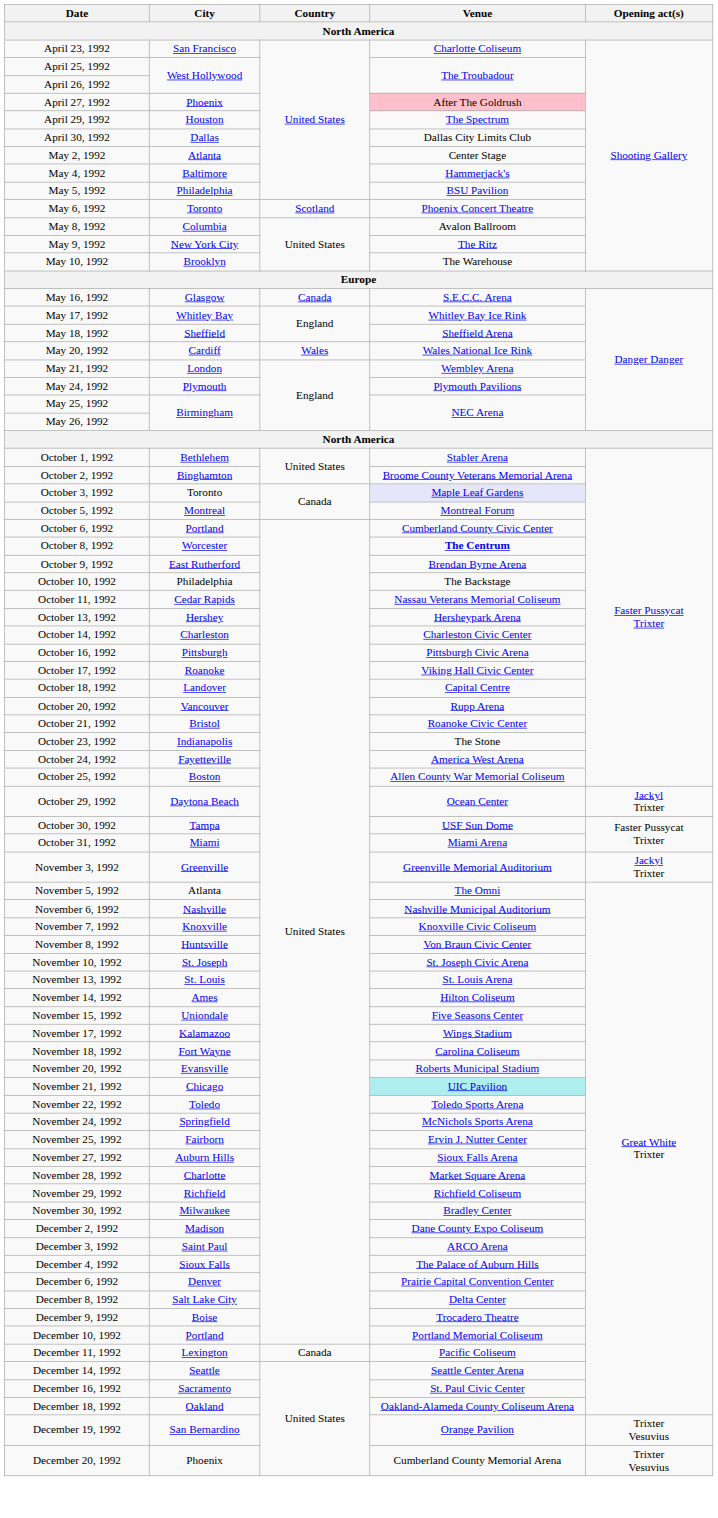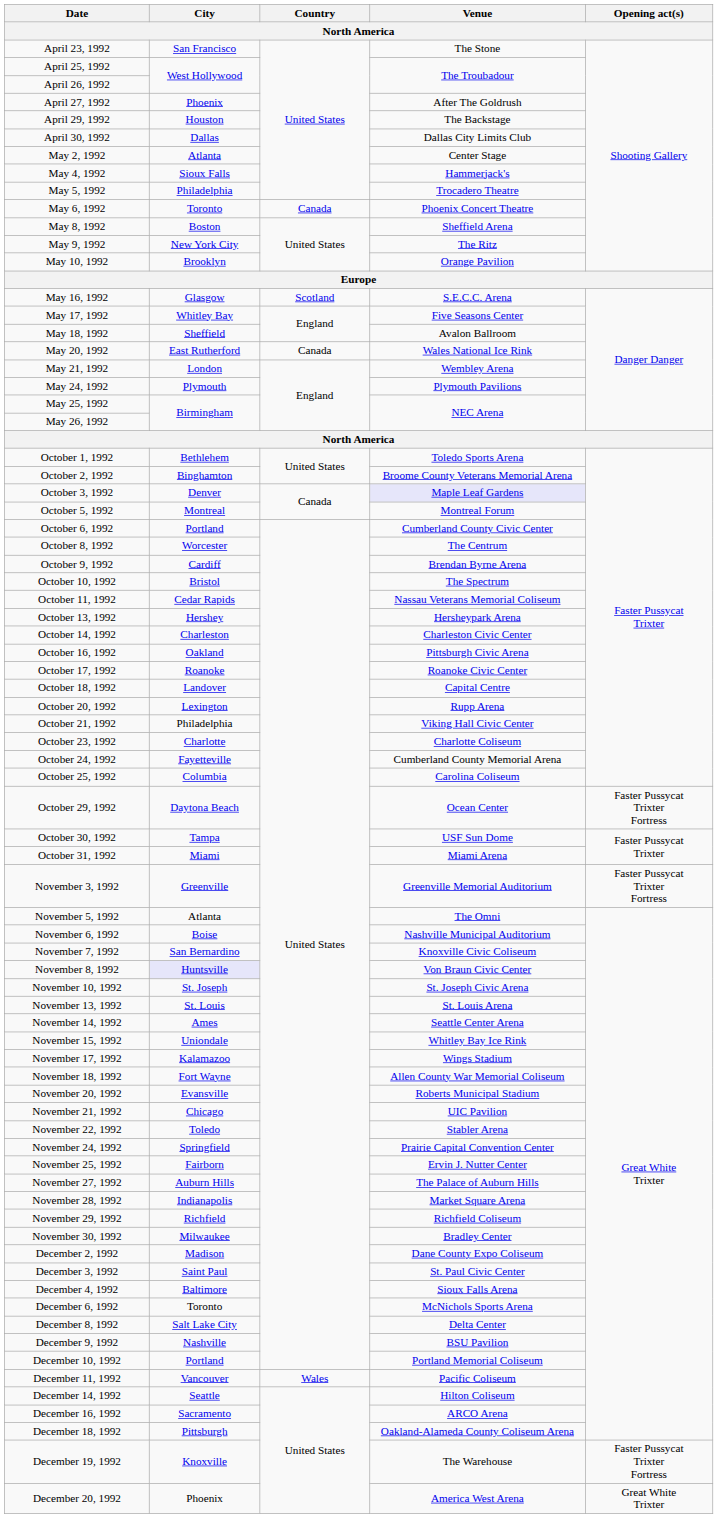 <table class="wikitable" style="text-align:center;">
 <tr>
 <th width="200">Date</th>
 <th width="150">City</th>
 <th width="150">Country</th>
 <th width="300">Venue</th>
 <th width="175">Opening act(s)</th>
 </tr>
 <tr>
 <th colspan="5">North America</th>
 </tr>
 <tr>
 <td>April 23, 1992</td>
 <td><a href='#'>San Francisco</a></td>
 <td rowspan="9"><a href='#'>United States</a></td>
-<td><a href='#'>Charlotte Coliseum</a></td>
+<td>The Stone</td>
 <td rowspan="13"><a href='#'>Shooting Gallery</a></td>
 </tr>
 <tr>
 <td>April 25, 1992</td>
 <td rowspan="2"><a href='#'>West Hollywood</a></td>
 <td rowspan="2"><a href='#'>The Troubadour</a></td>
 </tr>
 <tr>
 <td>April 26, 1992</td>
 </tr>
 <tr>
 <td>April 27, 1992</td>
 <td><a href='#'>Phoenix</a></td>
-<td style="background: pink;">After The Goldrush</td>
+<td>After The Goldrush</td>
 </tr>
 <tr>
 <td>April 29, 1992</td>
 <td><a href='#'>Houston</a></td>
-<td><a href='#'>The Spectrum</a></td>
+<td>The Backstage</td>
 </tr>
 <tr>
 <td>April 30, 1992</td>
 <td><a href='#'>Dallas</a></td>
 <td>Dallas City Limits Club</td>
 </tr>
 <tr>
 <td>May 2, 1992</td>
 <td><a href='#'>Atlanta</a></td>
 <td>Center Stage</td>
 </tr>
 <tr>
 <td>May 4, 1992</td>
-<td><a href='#'>Baltimore</a></td>
+<td><a href='#'>Sioux Falls</a></td>
 <td><a href='#'>Hammerjack's</a></td>
 </tr>
 <tr>
 <td>May 5, 1992</td>
 <td><a href='#'>Philadelphia</a></td>
-<td><a href='#'>BSU Pavilion</a></td>
+<td><a href='#'>Trocadero Theatre</a></td>
 </tr>
 <tr>
 <td>May 6, 1992</td>
 <td><a href='#'>Toronto</a></td>
-<td><a href='#'>Scotland</a></td>
+<td><a href='#'>Canada</a></td>
 <td><a href='#'>Phoenix Concert Theatre</a></td>
 </tr>
 <tr>
 <td>May 8, 1992</td>
-<td><a href='#'>Columbia</a></td>
+<td><a href='#'>Boston</a></td>
 <td rowspan="3">United States</td>
-<td>Avalon Ballroom</td>
+<td><a href='#'>Sheffield Arena</a></td>
 </tr>
 <tr>
 <td>May 9, 1992</td>
 <td><a href='#'>New York City</a></td>
 <td><a href='#'>The Ritz</a></td>
 </tr>
 <tr>
 <td>May 10, 1992</td>
 <td><a href='#'>Brooklyn</a></td>
-<td>The Warehouse</td>
+<td><a href='#'>Orange Pavilion</a></td>
 </tr>
 <tr>
 <th colspan="5">Europe</th>
 </tr>
 <tr>
 <td>May 16, 1992</td>
 <td><a href='#'>Glasgow</a></td>
-<td><a href='#'>Canada</a></td>
+<td><a href='#'>Scotland</a></td>
 <td><a href='#'>S.E.C.C. Arena</a></td>
 <td rowspan="8"><a href='#'>Danger Danger</a></td>
 </tr>
 <tr>
 <td>May 17, 1992</td>
 <td><a href='#'>Whitley Bay</a></td>
 <td rowspan="2">England</td>
-<td><a href='#'>Whitley Bay Ice Rink</a></td>
+<td><a href='#'>Five Seasons Center</a></td>
 </tr>
 <tr>
 <td>May 18, 1992</td>
 <td><a href='#'>Sheffield</a></td>
-<td><a href='#'>Sheffield Arena</a></td>
+<td>Avalon Ballroom</td>
 </tr>
 <tr>
 <td>May 20, 1992</td>
-<td><a href='#'>Cardiff</a></td>
-<td><a href='#'>Wales</a></td>
+<td><a href='#'>East Rutherford</a></td>
+<td>Canada</td>
 <td><a href='#'>Wales National Ice Rink</a></td>
 </tr>
 <tr>
 <td>May 21, 1992</td>
 <td><a href='#'>London</a></td>
 <td rowspan="4">England</td>
 <td><a href='#'>Wembley Arena</a></td>
 </tr>
 <tr>
 <td>May 24, 1992</td>
 <td><a href='#'>Plymouth</a></td>
 <td><a href='#'>Plymouth Pavilions</a></td>
 </tr>
 <tr>
 <td>May 25, 1992</td>
 <td rowspan="2"><a href='#'>Birmingham</a></td>
 <td rowspan="2"><a href='#'>NEC Arena</a></td>
 </tr>
 <tr>
 <td>May 26, 1992</td>
 </tr>
 <tr>
 <th colspan="5">North America</th>
 </tr>
 <tr>
 <td>October 1, 1992</td>
 <td><a href='#'>Bethlehem</a></td>
 <td rowspan="2">United States</td>
-<td><a href='#'>Stabler Arena</a></td>
+<td><a href='#'>Toledo Sports Arena</a></td>
 <td rowspan="19"><a href='#'>Faster Pussycat</a><br><a href='#'>Trixter</a></td>
 </tr>
 <tr>
 <td>October 2, 1992</td>
 <td><a href='#'>Binghamton</a></td>
 <td><a href='#'>Broome County Veterans Memorial Arena</a></td>
 </tr>
 <tr>
 <td>October 3, 1992</td>
-<td>Toronto</td>
+<td><a href='#'>Denver</a></td>
 <td rowspan="2">Canada</td>
 <td style="background: lavender;"><a href='#'>Maple Leaf Gardens</a></td>
 </tr>
 <tr>
 <td>October 5, 1992</td>
 <td><a href='#'>Montreal</a></td>
 <td><a href='#'>Montreal Forum</a></td>
 </tr>
 <tr>
 <td>October 6, 1992</td>
 <td><a href='#'>Portland</a></td>
 <td rowspan="45">United States</td>
 <td><a href='#'>Cumberland County Civic Center</a></td>
 </tr>
 <tr>
 <td>October 8, 1992</td>
 <td><a href='#'>Worcester</a></td>
-<td><strong><a href='#'>The Centrum</a></strong></td>
+<td><a href='#'>The Centrum</a></td>
 </tr>
 <tr>
 <td>October 9, 1992</td>
-<td><a href='#'>East Rutherford</a></td>
+<td><a href='#'>Cardiff</a></td>
 <td><a href='#'>Brendan Byrne Arena</a></td>
 </tr>
 <tr>
 <td>October 10, 1992</td>
-<td>Philadelphia</td>
-<td>The Backstage</td>
+<td><a href='#'>Bristol</a></td>
+<td><a href='#'>The Spectrum</a></td>
 </tr>
 <tr>
 <td>October 11, 1992</td>
 <td><a href='#'>Cedar Rapids</a></td>
 <td><a href='#'>Nassau Veterans Memorial Coliseum</a></td>
 </tr>
 <tr>
 <td>October 13, 1992</td>
 <td><a href='#'>Hershey</a></td>
 <td><a href='#'>Hersheypark Arena</a></td>
 </tr>
 <tr>
 <td>October 14, 1992</td>
 <td><a href='#'>Charleston</a></td>
 <td><a href='#'>Charleston Civic Center</a></td>
 </tr>
 <tr>
 <td>October 16, 1992</td>
-<td><a href='#'>Pittsburgh</a></td>
+<td><a href='#'>Oakland</a></td>
 <td><a href='#'>Pittsburgh Civic Arena</a></td>
 </tr>
 <tr>
 <td>October 17, 1992</td>
 <td><a href='#'>Roanoke</a></td>
-<td><a href='#'>Viking Hall Civic Center</a></td>
+<td><a href='#'>Roanoke Civic Center</a></td>
 </tr>
 <tr>
 <td>October 18, 1992</td>
 <td><a href='#'>Landover</a></td>
 <td><a href='#'>Capital Centre</a></td>
 </tr>
 <tr>
 <td>October 20, 1992</td>
-<td><a href='#'>Vancouver</a></td>
+<td><a href='#'>Lexington</a></td>
 <td><a href='#'>Rupp Arena</a></td>
 </tr>
 <tr>
 <td>October 21, 1992</td>
-<td><a href='#'>Bristol</a></td>
-<td><a href='#'>Roanoke Civic Center</a></td>
+<td>Philadelphia</td>
+<td><a href='#'>Viking Hall Civic Center</a></td>
 </tr>
 <tr>
 <td>October 23, 1992</td>
-<td><a href='#'>Indianapolis</a></td>
-<td>The Stone</td>
+<td><a href='#'>Charlotte</a></td>
+<td><a href='#'>Charlotte Coliseum</a></td>
 </tr>
 <tr>
 <td>October 24, 1992</td>
 <td><a href='#'>Fayetteville</a></td>
-<td><a href='#'>America West Arena</a></td>
+<td>Cumberland County Memorial Arena</td>
 </tr>
 <tr>
 <td>October 25, 1992</td>
-<td><a href='#'>Boston</a></td>
-<td><a href='#'>Allen County War Memorial Coliseum</a></td>
+<td><a href='#'>Columbia</a></td>
+<td><a href='#'>Carolina Coliseum</a></td>
 </tr>
 <tr>
 <td>October 29, 1992</td>
 <td><a href='#'>Daytona Beach</a></td>
 <td><a href='#'>Ocean Center</a></td>
-<td><a href='#'>Jackyl</a><br>Trixter</td>
+<td>Faster Pussycat<br>Trixter<br>Fortress</td>
 </tr>
 <tr>
 <td>October 30, 1992</td>
 <td><a href='#'>Tampa</a></td>
 <td><a href='#'>USF Sun Dome</a></td>
 <td rowspan="2">Faster Pussycat<br>Trixter</td>
 </tr>
 <tr>
 <td>October 31, 1992</td>
 <td><a href='#'>Miami</a></td>
 <td><a href='#'>Miami Arena</a></td>
 </tr>
 <tr>
 <td>November 3, 1992</td>
 <td><a href='#'>Greenville</a></td>
 <td><a href='#'>Greenville Memorial Auditorium</a></td>
-<td><a href='#'>Jackyl</a><br>Trixter</td>
+<td>Faster Pussycat<br>Trixter<br>Fortress</td>
 </tr>
 <tr>
 <td>November 5, 1992</td>
 <td>Atlanta</td>
 <td><a href='#'>The Omni</a></td>
 <td rowspan="30"><a href='#'>Great White</a><br>Trixter</td>
 </tr>
 <tr>
 <td>November 6, 1992</td>
-<td><a href='#'>Nashville</a></td>
+<td><a href='#'>Boise</a></td>
 <td><a href='#'>Nashville Municipal Auditorium</a></td>
 </tr>
 <tr>
 <td>November 7, 1992</td>
-<td><a href='#'>Knoxville</a></td>
+<td><a href='#'>San Bernardino</a></td>
 <td><a href='#'>Knoxville Civic Coliseum</a></td>
 </tr>
 <tr>
 <td>November 8, 1992</td>
-<td><a href='#'>Huntsville</a></td>
+<td style="background: lavender;"><a href='#'>Huntsville</a></td>
 <td><a href='#'>Von Braun Civic Center</a></td>
 </tr>
 <tr>
 <td>November 10, 1992</td>
 <td><a href='#'>St. Joseph</a></td>
 <td><a href='#'>St. Joseph Civic Arena</a></td>
 </tr>
 <tr>
 <td>November 13, 1992</td>
 <td><a href='#'>St. Louis</a></td>
 <td><a href='#'>St. Louis Arena</a></td>
 </tr>
 <tr>
 <td>November 14, 1992</td>
 <td><a href='#'>Ames</a></td>
-<td><a href='#'>Hilton Coliseum</a></td>
+<td><a href='#'>Seattle Center Arena</a></td>
 </tr>
 <tr>
 <td>November 15, 1992</td>
 <td><a href='#'>Uniondale</a></td>
-<td><a href='#'>Five Seasons Center</a></td>
+<td><a href='#'>Whitley Bay Ice Rink</a></td>
 </tr>
 <tr>
 <td>November 17, 1992</td>
 <td><a href='#'>Kalamazoo</a></td>
 <td><a href='#'>Wings Stadium</a></td>
 </tr>
 <tr>
 <td>November 18, 1992</td>
 <td><a href='#'>Fort Wayne</a></td>
-<td><a href='#'>Carolina Coliseum</a></td>
+<td><a href='#'>Allen County War Memorial Coliseum</a></td>
 </tr>
 <tr>
 <td>November 20, 1992</td>
 <td><a href='#'>Evansville</a></td>
 <td><a href='#'>Roberts Municipal Stadium</a></td>
 </tr>
 <tr>
 <td>November 21, 1992</td>
 <td><a href='#'>Chicago</a></td>
-<td style="background: paleturquoise;"><a href='#'>UIC Pavilion</a></td>
+<td><a href='#'>UIC Pavilion</a></td>
 </tr>
 <tr>
 <td>November 22, 1992</td>
 <td><a href='#'>Toledo</a></td>
-<td><a href='#'>Toledo Sports Arena</a></td>
+<td><a href='#'>Stabler Arena</a></td>
 </tr>
 <tr>
 <td>November 24, 1992</td>
 <td><a href='#'>Springfield</a></td>
-<td><a href='#'>McNichols Sports Arena</a></td>
+<td><a href='#'>Prairie Capital Convention Center</a></td>
 </tr>
 <tr>
 <td>November 25, 1992</td>
 <td><a href='#'>Fairborn</a></td>
 <td><a href='#'>Ervin J. Nutter Center</a></td>
 </tr>
 <tr>
 <td>November 27, 1992</td>
 <td><a href='#'>Auburn Hills</a></td>
-<td><a href='#'>Sioux Falls Arena</a></td>
+<td><a href='#'>The Palace of Auburn Hills</a></td>
 </tr>
 <tr>
 <td>November 28, 1992</td>
-<td><a href='#'>Charlotte</a></td>
+<td><a href='#'>Indianapolis</a></td>
 <td><a href='#'>Market Square Arena</a></td>
 </tr>
 <tr>
 <td>November 29, 1992</td>
 <td><a href='#'>Richfield</a></td>
 <td><a href='#'>Richfield Coliseum</a></td>
 </tr>
 <tr>
 <td>November 30, 1992</td>
 <td><a href='#'>Milwaukee</a></td>
 <td><a href='#'>Bradley Center</a></td>
 </tr>
 <tr>
 <td>December 2, 1992</td>
 <td><a href='#'>Madison</a></td>
 <td><a href='#'>Dane County Expo Coliseum</a></td>
 </tr>
 <tr>
 <td>December 3, 1992</td>
 <td><a href='#'>Saint Paul</a></td>
-<td><a href='#'>ARCO Arena</a></td>
+<td><a href='#'>St. Paul Civic Center</a></td>
 </tr>
 <tr>
 <td>December 4, 1992</td>
-<td><a href='#'>Sioux Falls</a></td>
-<td><a href='#'>The Palace of Auburn Hills</a></td>
+<td><a href='#'>Baltimore</a></td>
+<td><a href='#'>Sioux Falls Arena</a></td>
 </tr>
 <tr>
 <td>December 6, 1992</td>
-<td><a href='#'>Denver</a></td>
-<td><a href='#'>Prairie Capital Convention Center</a></td>
+<td>Toronto</td>
+<td><a href='#'>McNichols Sports Arena</a></td>
 </tr>
 <tr>
 <td>December 8, 1992</td>
 <td><a href='#'>Salt Lake City</a></td>
 <td><a href='#'>Delta Center</a></td>
 </tr>
 <tr>
 <td>December 9, 1992</td>
-<td><a href='#'>Boise</a></td>
-<td><a href='#'>Trocadero Theatre</a></td>
+<td><a href='#'>Nashville</a></td>
+<td><a href='#'>BSU Pavilion</a></td>
 </tr>
 <tr>
 <td>December 10, 1992</td>
 <td><a href='#'>Portland</a></td>
 <td><a href='#'>Portland Memorial Coliseum</a></td>
 </tr>
 <tr>
 <td>December 11, 1992</td>
-<td><a href='#'>Lexington</a></td>
-<td>Canada</td>
+<td><a href='#'>Vancouver</a></td>
+<td><a href='#'>Wales</a></td>
 <td><a href='#'>Pacific Coliseum</a></td>
 </tr>
 <tr>
 <td>December 14, 1992</td>
 <td><a href='#'>Seattle</a></td>
 <td rowspan="5">United States</td>
-<td><a href='#'>Seattle Center Arena</a></td>
+<td><a href='#'>Hilton Coliseum</a></td>
 </tr>
 <tr>
 <td>December 16, 1992</td>
 <td><a href='#'>Sacramento</a></td>
-<td><a href='#'>St. Paul Civic Center</a></td>
+<td><a href='#'>ARCO Arena</a></td>
 </tr>
 <tr>
 <td>December 18, 1992</td>
-<td><a href='#'>Oakland</a></td>
+<td><a href='#'>Pittsburgh</a></td>
 <td><a href='#'>Oakland-Alameda County Coliseum Arena</a></td>
 </tr>
 <tr>
 <td>December 19, 1992</td>
-<td><a href='#'>San Bernardino</a></td>
-<td><a href='#'>Orange Pavilion</a></td>
-<td>Trixter<br>Vesuvius</td>
+<td><a href='#'>Knoxville</a></td>
+<td>The Warehouse</td>
+<td>Faster Pussycat<br>Trixter<br>Fortress</td>
 </tr>
 <tr>
 <td>December 20, 1992</td>
 <td>Phoenix</td>
-<td>Cumberland County Memorial Arena</td>
-<td>Trixter<br>Vesuvius</td>
+<td><a href='#'>America West Arena</a></td>
+<td>Great White<br>Trixter</td>
 </tr>
 </table>
